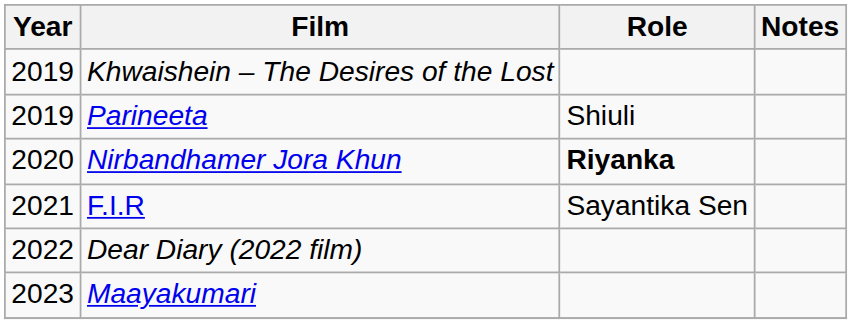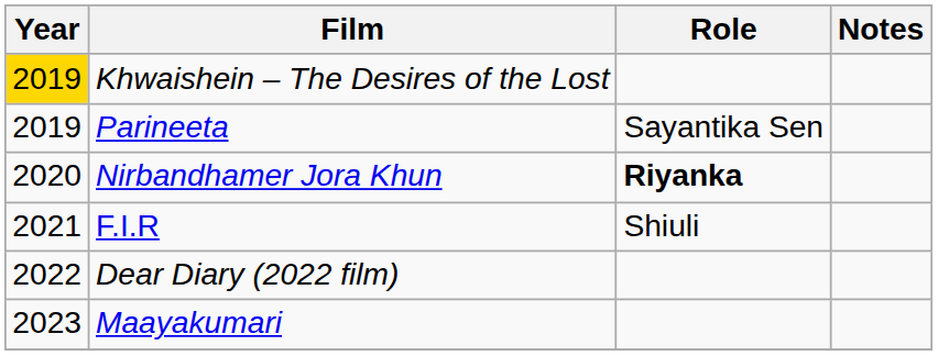 <table class="wikitable">
 <tr>
 <th>Year</th>
 <th>Film</th>
 <th>Role</th>
 <th>Notes</th>
 </tr>
 <tr>
-<td>2019</td>
+<td style="background: gold;">2019</td>
 <td><em>Khwaishein – The Desires of the Lost</em></td>
 <td></td>
 <td></td>
 </tr>
 <tr>
 <td>2019</td>
 <td><em><a href='#'>Parineeta</a></em></td>
-<td>Shiuli</td>
+<td>Sayantika Sen</td>
 <td></td>
 </tr>
 <tr>
 <td>2020</td>
 <td><em><a href='#'>Nirbandhamer Jora Khun</a></em></td>
 <td><strong>Riyanka</strong></td>
 <td></td>
 </tr>
 <tr>
 <td>2021</td>
 <td><em><a href='#'></em>F.I.R<em></a></em></td>
-<td>Sayantika Sen</td>
+<td>Shiuli</td>
 <td></td>
 </tr>
 <tr>
 <td>2022</td>
 <td><em>Dear Diary (2022 film)</em></td>
 <td></td>
 <td></td>
 </tr>
 <tr>
 <td>2023</td>
 <td><em><a href='#'>Maayakumari</a></em></td>
 <td></td>
 <td></td>
 </tr>
 <tr>
 </tr>
 </table>
